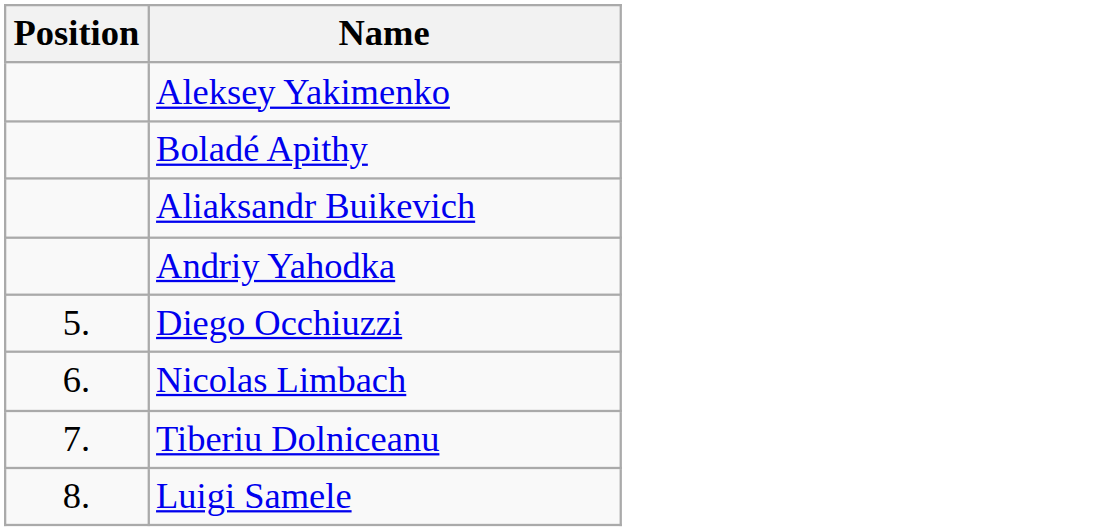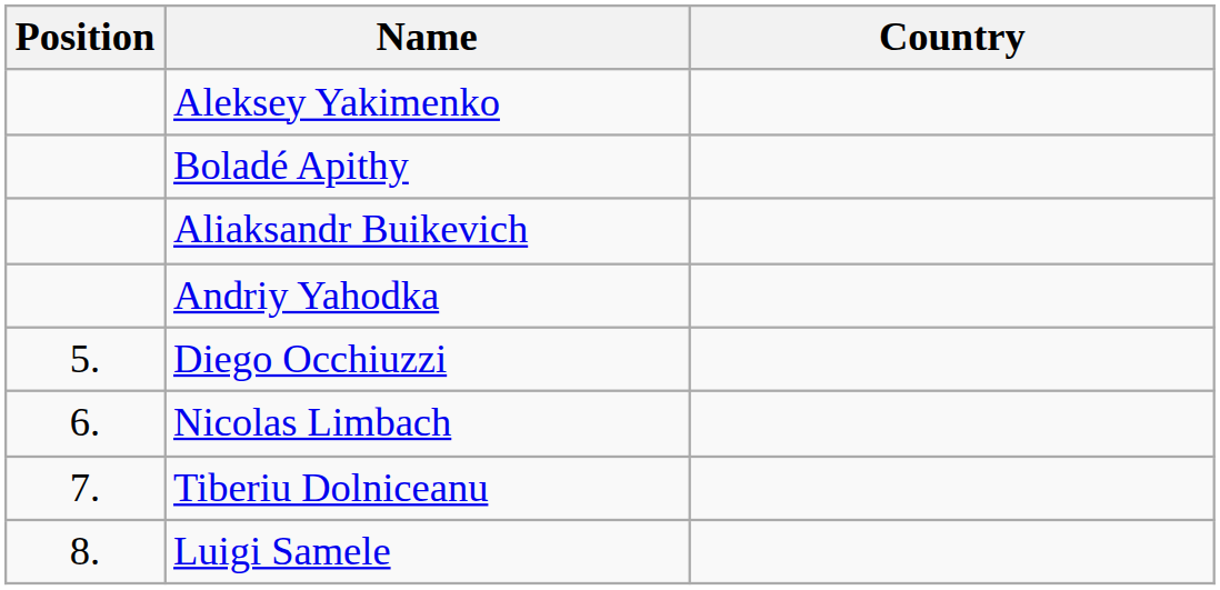 <table class="wikitable">
 <tr>
 <th width="20">Position</th>
 <th width="200">Name</th>
+<th width="200">Country</th>
 </tr>
 <tr>
 <td align="center"></td>
 <td><a href='#'>Aleksey Yakimenko</a></td>
+<td></td>
 </tr>
 <tr>
 <td align="center"></td>
 <td><a href='#'>Boladé Apithy</a></td>
+<td></td>
 </tr>
 <tr>
 <td align="center"></td>
 <td><a href='#'>Aliaksandr Buikevich</a></td>
+<td></td>
 </tr>
 <tr>
 <td align="center"></td>
 <td><a href='#'>Andriy Yahodka</a></td>
+<td></td>
 </tr>
 <tr>
 <td align="center">5.</td>
 <td><a href='#'>Diego Occhiuzzi</a></td>
+<td></td>
 </tr>
 <tr>
 <td align="center">6.</td>
 <td><a href='#'>Nicolas Limbach</a></td>
+<td></td>
 </tr>
 <tr>
 <td align="center">7.</td>
 <td><a href='#'>Tiberiu Dolniceanu</a></td>
+<td></td>
 </tr>
 <tr>
 <td align="center">8.</td>
 <td><a href='#'>Luigi Samele</a></td>
+<td></td>
 </tr>
 </table>
